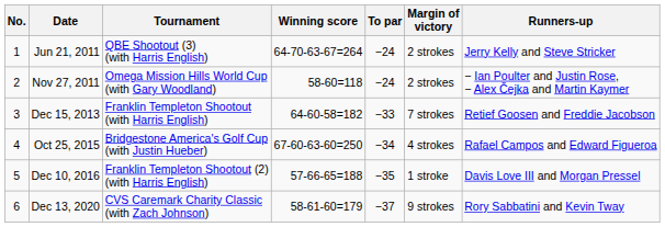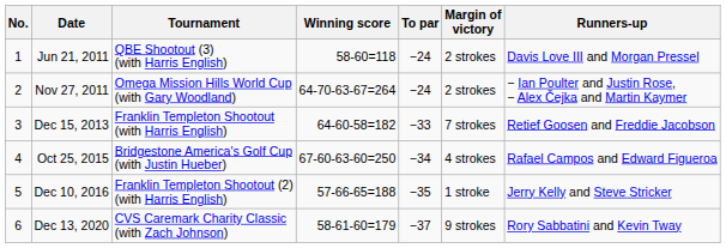 <table class="wikitable" style="font-size:95%;">
 <tr>
 <th>No.</th>
 <th>Date</th>
 <th>Tournament</th>
 <th>Winning score</th>
 <th>To par</th>
 <th>Margin of<br>victory</th>
 <th>Runners-up</th>
 </tr>
 <tr>
 <td align=center>1</td>
 <td align=right>Jun 21, 2011</td>
 <td><a href='#'>QBE Shootout</a> (3)<br>(with  <a href='#'>Harris English</a>)</td>
-<td align=right>64-70-63-67=264</td>
+<td align=right>58-60=118</td>
 <td align=center>−24</td>
 <td>2 strokes</td>
-<td> <a href='#'>Jerry Kelly</a> and  <a href='#'>Steve Stricker</a></td>
+<td> <a href='#'>Davis Love III</a> and  <a href='#'>Morgan Pressel</a></td>
 </tr>
 <tr>
 <td align=center>2</td>
 <td align=right>Nov 27, 2011</td>
 <td><a href='#'>Omega Mission Hills World Cup</a><br>(with  <a href='#'>Gary Woodland</a>)</td>
-<td align=right>58-60=118</td>
+<td align=right>64-70-63-67=264</td>
 <td align=center>−24</td>
 <td>2 strokes</td>
 <td> − <a href='#'>Ian Poulter</a> and <a href='#'>Justin Rose</a>,<br> − <a href='#'>Alex Čejka</a> and <a href='#'>Martin Kaymer</a></td>
 </tr>
 <tr>
 <td align=center>3</td>
 <td align=right>Dec 15, 2013</td>
 <td><a href='#'>Franklin Templeton Shootout</a><br>(with  <a href='#'>Harris English</a>)</td>
 <td align=right>64-60-58=182</td>
 <td align=center>−33</td>
 <td>7 strokes</td>
 <td> <a href='#'>Retief Goosen</a> and  <a href='#'>Freddie Jacobson</a></td>
 </tr>
 <tr>
 <td align=center>4</td>
 <td align=right>Oct 25, 2015</td>
 <td><a href='#'>Bridgestone America's Golf Cup</a><br>(with  <a href='#'>Justin Hueber</a>)</td>
 <td align=right>67-60-63-60=250</td>
 <td align=center>−34</td>
 <td>4 strokes</td>
 <td> <a href='#'>Rafael Campos</a> and  <a href='#'>Edward Figueroa</a></td>
 </tr>
 <tr>
 <td align=center>5</td>
 <td align=right>Dec 10, 2016</td>
 <td><a href='#'>Franklin Templeton Shootout</a> (2)<br>(with  <a href='#'>Harris English</a>)</td>
 <td align=right>57-66-65=188</td>
 <td align=center>−35</td>
 <td>1 stroke</td>
-<td> <a href='#'>Davis Love III</a> and  <a href='#'>Morgan Pressel</a></td>
+<td> <a href='#'>Jerry Kelly</a> and  <a href='#'>Steve Stricker</a></td>
 </tr>
 <tr>
 <td align=center>6</td>
 <td align=right>Dec 13, 2020</td>
 <td><a href='#'>CVS Caremark Charity Classic</a><br>(with  <a href='#'>Zach Johnson</a>)</td>
 <td align=right>58-61-60=179</td>
 <td align=center>−37</td>
 <td>9 strokes</td>
 <td> <a href='#'>Rory Sabbatini</a> and  <a href='#'>Kevin Tway</a></td>
 </tr>
 </table>
